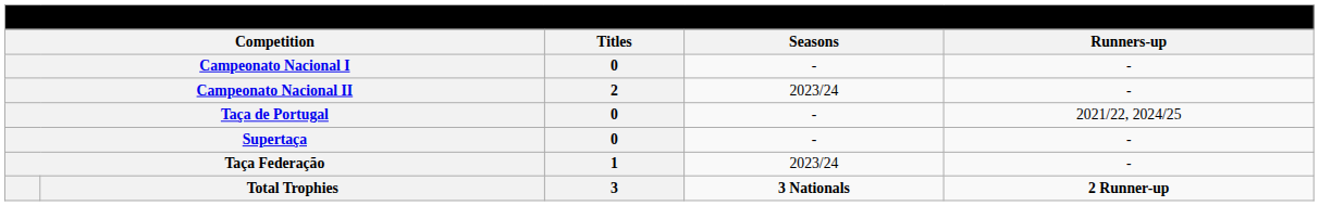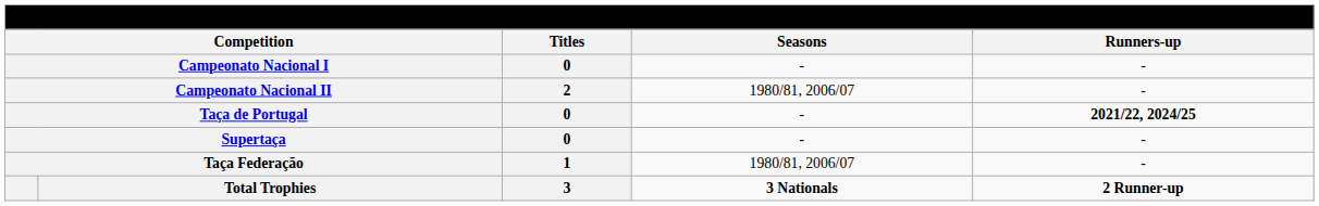 <table class="wikitable" width="80%" style="text-align:center; font-size:90%">
 <tr>
 <th colspan="5" style="background: #000000;"><span>National Competitions</span></th>
 </tr>
 <tr>
 <th colspan="2">Competition</th>
 <th>Titles</th>
 <th>Seasons</th>
 <th>Runners-up</th>
 </tr>
 <tr>
 <th colspan="2" rowspan="1"><a href='#'>Campeonato Nacional I</a></th>
 <th rowspan="1">0</th>
 <td rowspan="1">-</td>
 <td rowspan="1">-</td>
 </tr>
 <tr>
 <th colspan="2"><a href='#'>Campeonato Nacional II</a></th>
 <th>2</th>
-<td>2023/24</td>
+<td>1980/81, 2006/07</td>
 <td>-</td>
 </tr>
 <tr>
 <th colspan="2" rowspan="1"><a href='#'>Taça de Portugal</a></th>
 <th>0</th>
 <td>-</td>
-<td>2021/22, 2024/25</td>
+<td><strong>2021/22, 2024/25</strong></td>
 </tr>
 <tr>
 <th colspan="2"><a href='#'>Supertaça</a></th>
 <th>0</th>
 <td>-</td>
 <td>-</td>
 </tr>
 <tr>
 <th colspan="2">Taça Federação</th>
 <th>1</th>
-<td>2023/24</td>
+<td>1980/81, 2006/07</td>
 <td>-</td>
 </tr>
 <tr>
 <th></th>
 <th>Total Trophies</th>
 <th>3</th>
 <td><strong>3 Nationals</strong></td>
 <td><strong>2 Runner-up</strong></td>
 </tr>
 </table>
